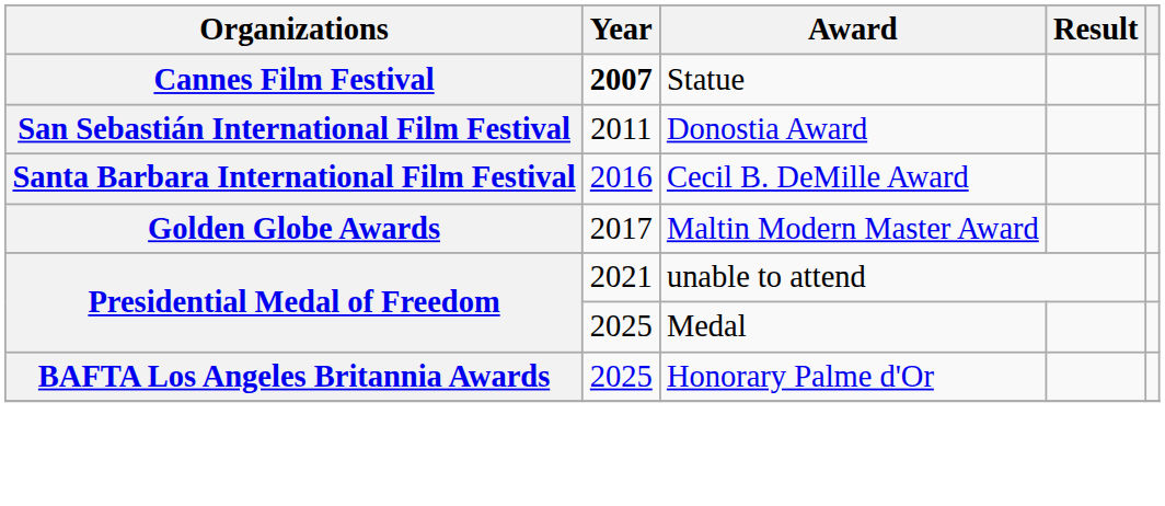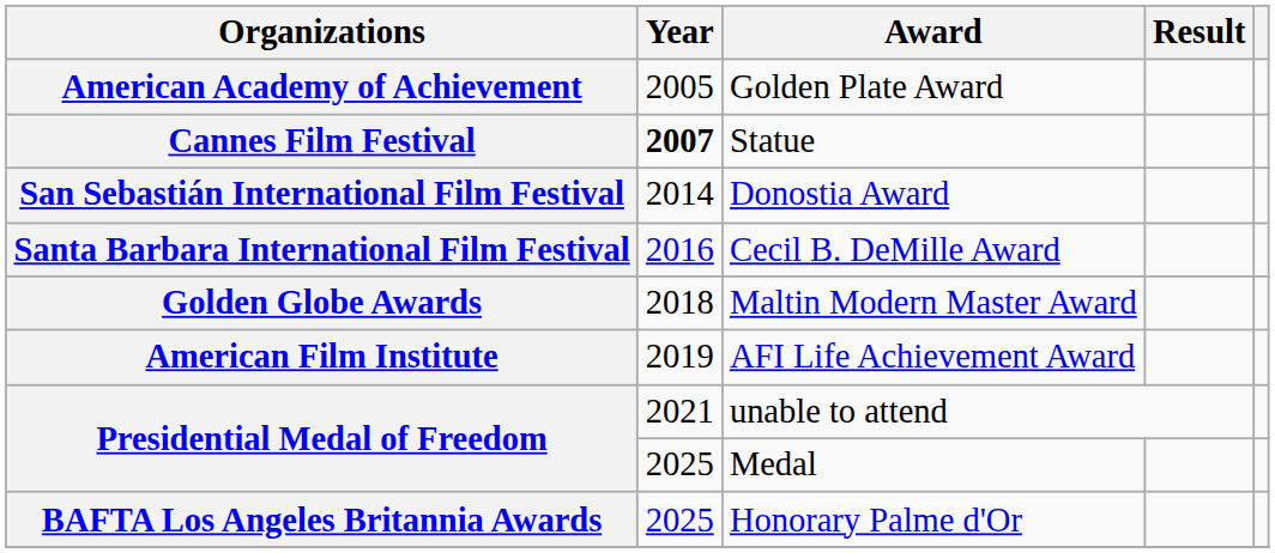 <table class= "wikitable plainrowheaders sortable">
 <tr>
 <th>Organizations</th>
 <th scope="col">Year</th>
 <th scope="col">Award</th>
 <th scope="col">Result</th>
 <th scope="col" class="unsortable"></th>
+</tr>
+<tr>
+<th scope="row" rowspan="1"><a href='#'>American Academy of Achievement</a></th>
+<td style="text-align:center;">2005</td>
+<td>Golden Plate Award</td>
+<td></td>
+<td></td>
 </tr>
 <tr>
 <th scope="row" rowspan="1"><a href='#'>Cannes Film Festival</a></th>
 <td style="text-align:center;"><strong>2007</strong></td>
 <td>Statue</td>
 <td></td>
 <td style="text-align:center;"></td>
 </tr>
 <tr>
 <th scope="row" rowspan="1"><a href='#'>San Sebastián International Film Festival</a></th>
-<td style="text-align:center;">2011</td>
+<td style="text-align:center;">2014</td>
 <td><a href='#'>Donostia Award</a></td>
 <td></td>
 <td style="text-align:center;"></td>
 </tr>
 <tr>
 <th scope="row" rowspan="1"><a href='#'>Santa Barbara International Film Festival</a></th>
 <td style="text-align:center;"><a href='#'>2016</a></td>
 <td><a href='#'>Cecil B. DeMille Award</a></td>
 <td></td>
 <td style="text-align:center;"></td>
 </tr>
 <tr>
 <th scope="row" rowspan="1"><a href='#'>Golden Globe Awards</a></th>
-<td style="text-align:center;">2017</td>
+<td style="text-align:center;">2018</td>
 <td><a href='#'>Maltin Modern Master Award</a></td>
+<td></td>
+<td style="text-align:center;"></td>
+</tr>
+<tr>
+<th scope="row" rowspan="1"><a href='#'>American Film Institute</a></th>
+<td style="text-align:center;">2019</td>
+<td><a href='#'>AFI Life Achievement Award</a></td>
 <td></td>
 <td style="text-align:center;"></td>
 </tr>
 <tr>
 <th scope="row" rowspan="2"><a href='#'>Presidential Medal of Freedom</a></th>
 <td style="text-align:center;">2021</td>
 <td colspan="2">unable to attend</td>
 <td style="text-align:center;"></td>
 </tr>
 <tr>
 <td style="text-align:center;">2025</td>
 <td>Medal</td>
 <td></td>
 <td style="text-align:center;"></td>
 </tr>
 <tr>
 <th scope="row" rowspan="1"><a href='#'>BAFTA Los Angeles Britannia Awards</a></th>
 <td style="text-align:center;"><a href='#'>2025</a></td>
 <td><a href='#'>Honorary Palme d'Or</a></td>
 <td></td>
 <td style="text-align:center;"></td>
 </tr>
 <tr>
 </tr>
 </table>
